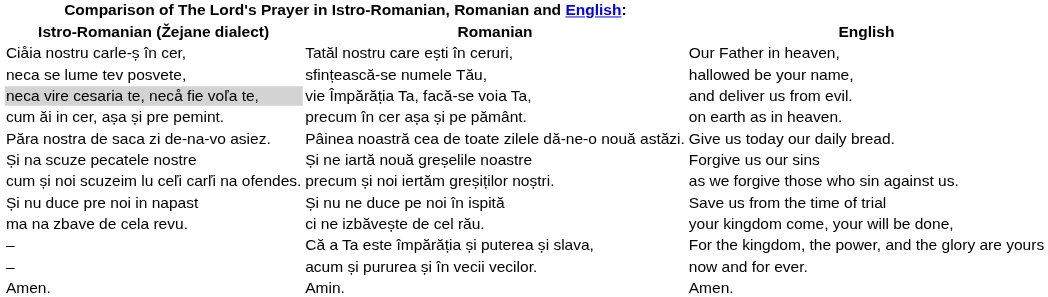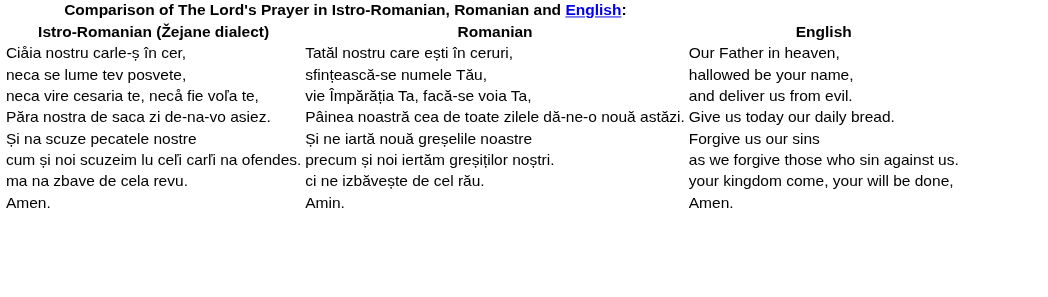 <table border="0">
 <tr>
 <th colspan="2">Comparison of The Lord's Prayer in Istro-Romanian, Romanian and <a href='#'>English</a>:</th>
 </tr>
 <tr>
 <th>Istro-Romanian (Žejane dialect)</th>
 <th>Romanian</th>
 <th>English</th>
 </tr>
 <tr>
 <td>Ciåia nostru carle-ș în cer,</td>
 <td>Tatăl nostru care ești în ceruri,</td>
 <td>Our Father in heaven,</td>
 </tr>
 <tr>
 <td>neca se lume tev posvete,</td>
 <td>sfințească-se numele Tău,</td>
 <td>hallowed be your name,</td>
 </tr>
 <tr>
-<td style="background: lightgrey;">neca vire cesaria te, necå fie voľa te,</td>
+<td>neca vire cesaria te, necå fie voľa te,</td>
 <td>vie Împărăția Ta, facă-se voia Ta,</td>
 <td>and deliver us from evil.</td>
-</tr>
-<tr>
-<td>cum ăi in cer, așa și pre pemint.</td>
-<td>precum în cer așa și pe pământ.</td>
-<td>on earth as in heaven.</td>
 </tr>
 <tr>
 <td>Păra nostra de saca zi de-na-vo asiez.</td>
 <td>Pâinea noastră cea de toate zilele dă-ne-o nouă astăzi.</td>
 <td>Give us today our daily bread.</td>
 </tr>
 <tr>
 <td>Și na scuze pecatele nostre</td>
 <td>Și ne iartă nouă greșelile noastre</td>
 <td>Forgive us our sins</td>
 </tr>
 <tr>
 <td>cum și noi scuzeim lu ceľi carľi na ofendes.</td>
 <td>precum și noi iertăm greșiților noștri.</td>
 <td>as we forgive those who sin against us.</td>
 </tr>
 <tr>
-<td>Și nu duce pre noi in napast</td>
-<td>Și nu ne duce pe noi în ispită</td>
-<td>Save us from the time of trial</td>
-</tr>
-<tr>
 <td>ma na zbave de cela revu.</td>
 <td>ci ne izbăvește de cel rău.</td>
 <td>your kingdom come, your will be done,</td>
-</tr>
-<tr>
-<td>–</td>
-<td>Că a Ta este împărăția și puterea și slava,</td>
-<td>For the kingdom, the power, and the glory are yours</td>
-</tr>
-<tr>
-<td>–</td>
-<td>acum și pururea și în vecii vecilor.</td>
-<td>now and for ever.</td>
 </tr>
 <tr>
 <td>Amen.</td>
 <td>Amin.</td>
 <td>Amen.</td>
 </tr>
 </table>
